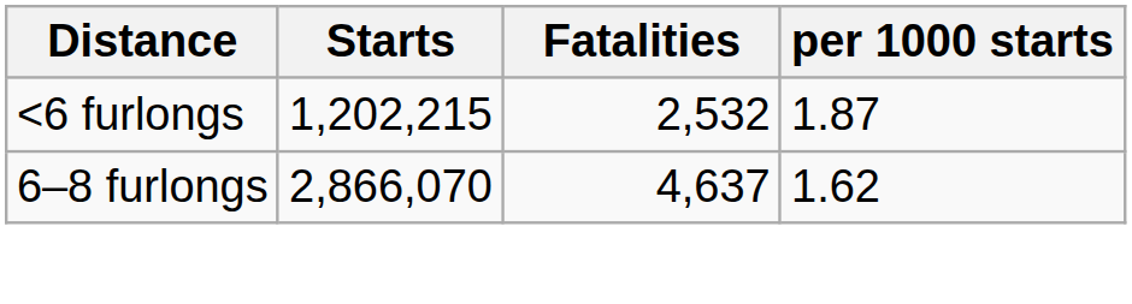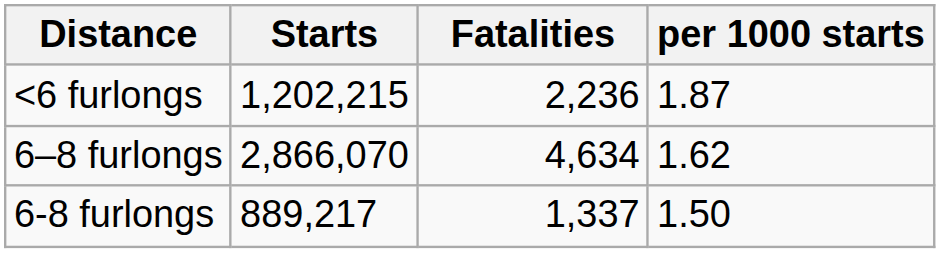 <table class="wikitable">
 <tr>
 <th>Distance</th>
 <th>Starts</th>
 <th style="width:90px;">Fatalities</th>
 <th>per 1000 starts</th>
 </tr>
 <tr>
 <td><6 furlongs</td>
 <td>1,202,215</td>
-<td align="right">2,532</td>
+<td align="right">2,236</td>
 <td>1.87</td>
 </tr>
 <tr>
 <td>6–8 furlongs</td>
 <td>2,866,070</td>
-<td align="right">4,637</td>
+<td align="right">4,634</td>
 <td>1.62</td>
 </tr>
+<tr>
+<td>6-8 furlongs</td>
+<td>889,217</td>
+<td align="right">1,337</td>
+<td>1.50</td>
+</tr>
 </table>
